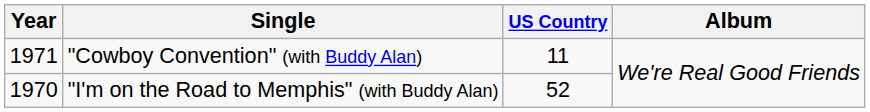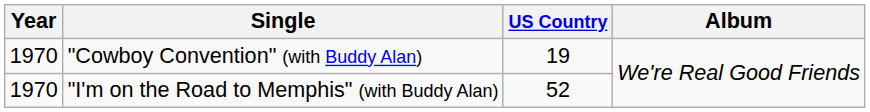 <table class="wikitable">
 <tr>
 <th>Year</th>
 <th>Single</th>
 <th><small><a href='#'>US Country</a></small></th>
 <th>Album</th>
 </tr>
 <tr>
-<td>1971</td>
+<td>1970</td>
 <td>"Cowboy Convention" <small>(with <a href='#'>Buddy Alan</a>)</small></td>
-<td align="center">11</td>
+<td align="center">19</td>
 <td rowspan="2"><em>We're Real Good Friends</em></td>
 </tr>
 <tr>
 <td>1970</td>
 <td>"I'm on the Road to Memphis" <small>(with Buddy Alan)</small></td>
 <td align="center">52</td>
 </tr>
 </table>
